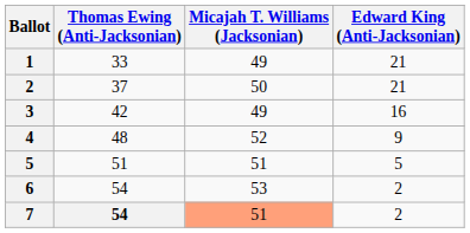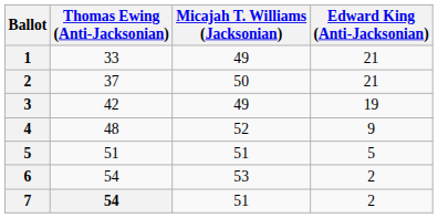 <table class=wikitable style="text-align:center">
 <tr>
 <th>Ballot</th>
 <th><a href='#'>Thomas Ewing</a><br>(<a href='#'>Anti-Jacksonian</a>)</th>
 <th><a href='#'>Micajah T. Williams</a><br>(<a href='#'>Jacksonian</a>)</th>
 <th><a href='#'>Edward King</a><br>(<a href='#'>Anti-Jacksonian</a>)</th>
 </tr>
 <tr>
 <th>1</th>
 <td>33</td>
 <td>49</td>
 <td>21</td>
 </tr>
 <tr>
 <th>2</th>
 <td>37</td>
 <td>50</td>
 <td>21</td>
 </tr>
 <tr>
 <th>3</th>
 <td>42</td>
 <td>49</td>
-<td>16</td>
+<td>19</td>
 </tr>
 <tr>
 <th>4</th>
 <td>48</td>
 <td>52</td>
 <td>9</td>
 </tr>
 <tr>
 <th>5</th>
 <td>51</td>
 <td>51</td>
 <td>5</td>
 </tr>
 <tr>
 <th>6</th>
 <td>54</td>
 <td>53</td>
 <td>2</td>
 </tr>
 <tr>
 <th>7</th>
 <th> 54</th>
-<td style="background: lightsalmon;">51</td>
+<td>51</td>
 <td>2</td>
 </tr>
 </table>
